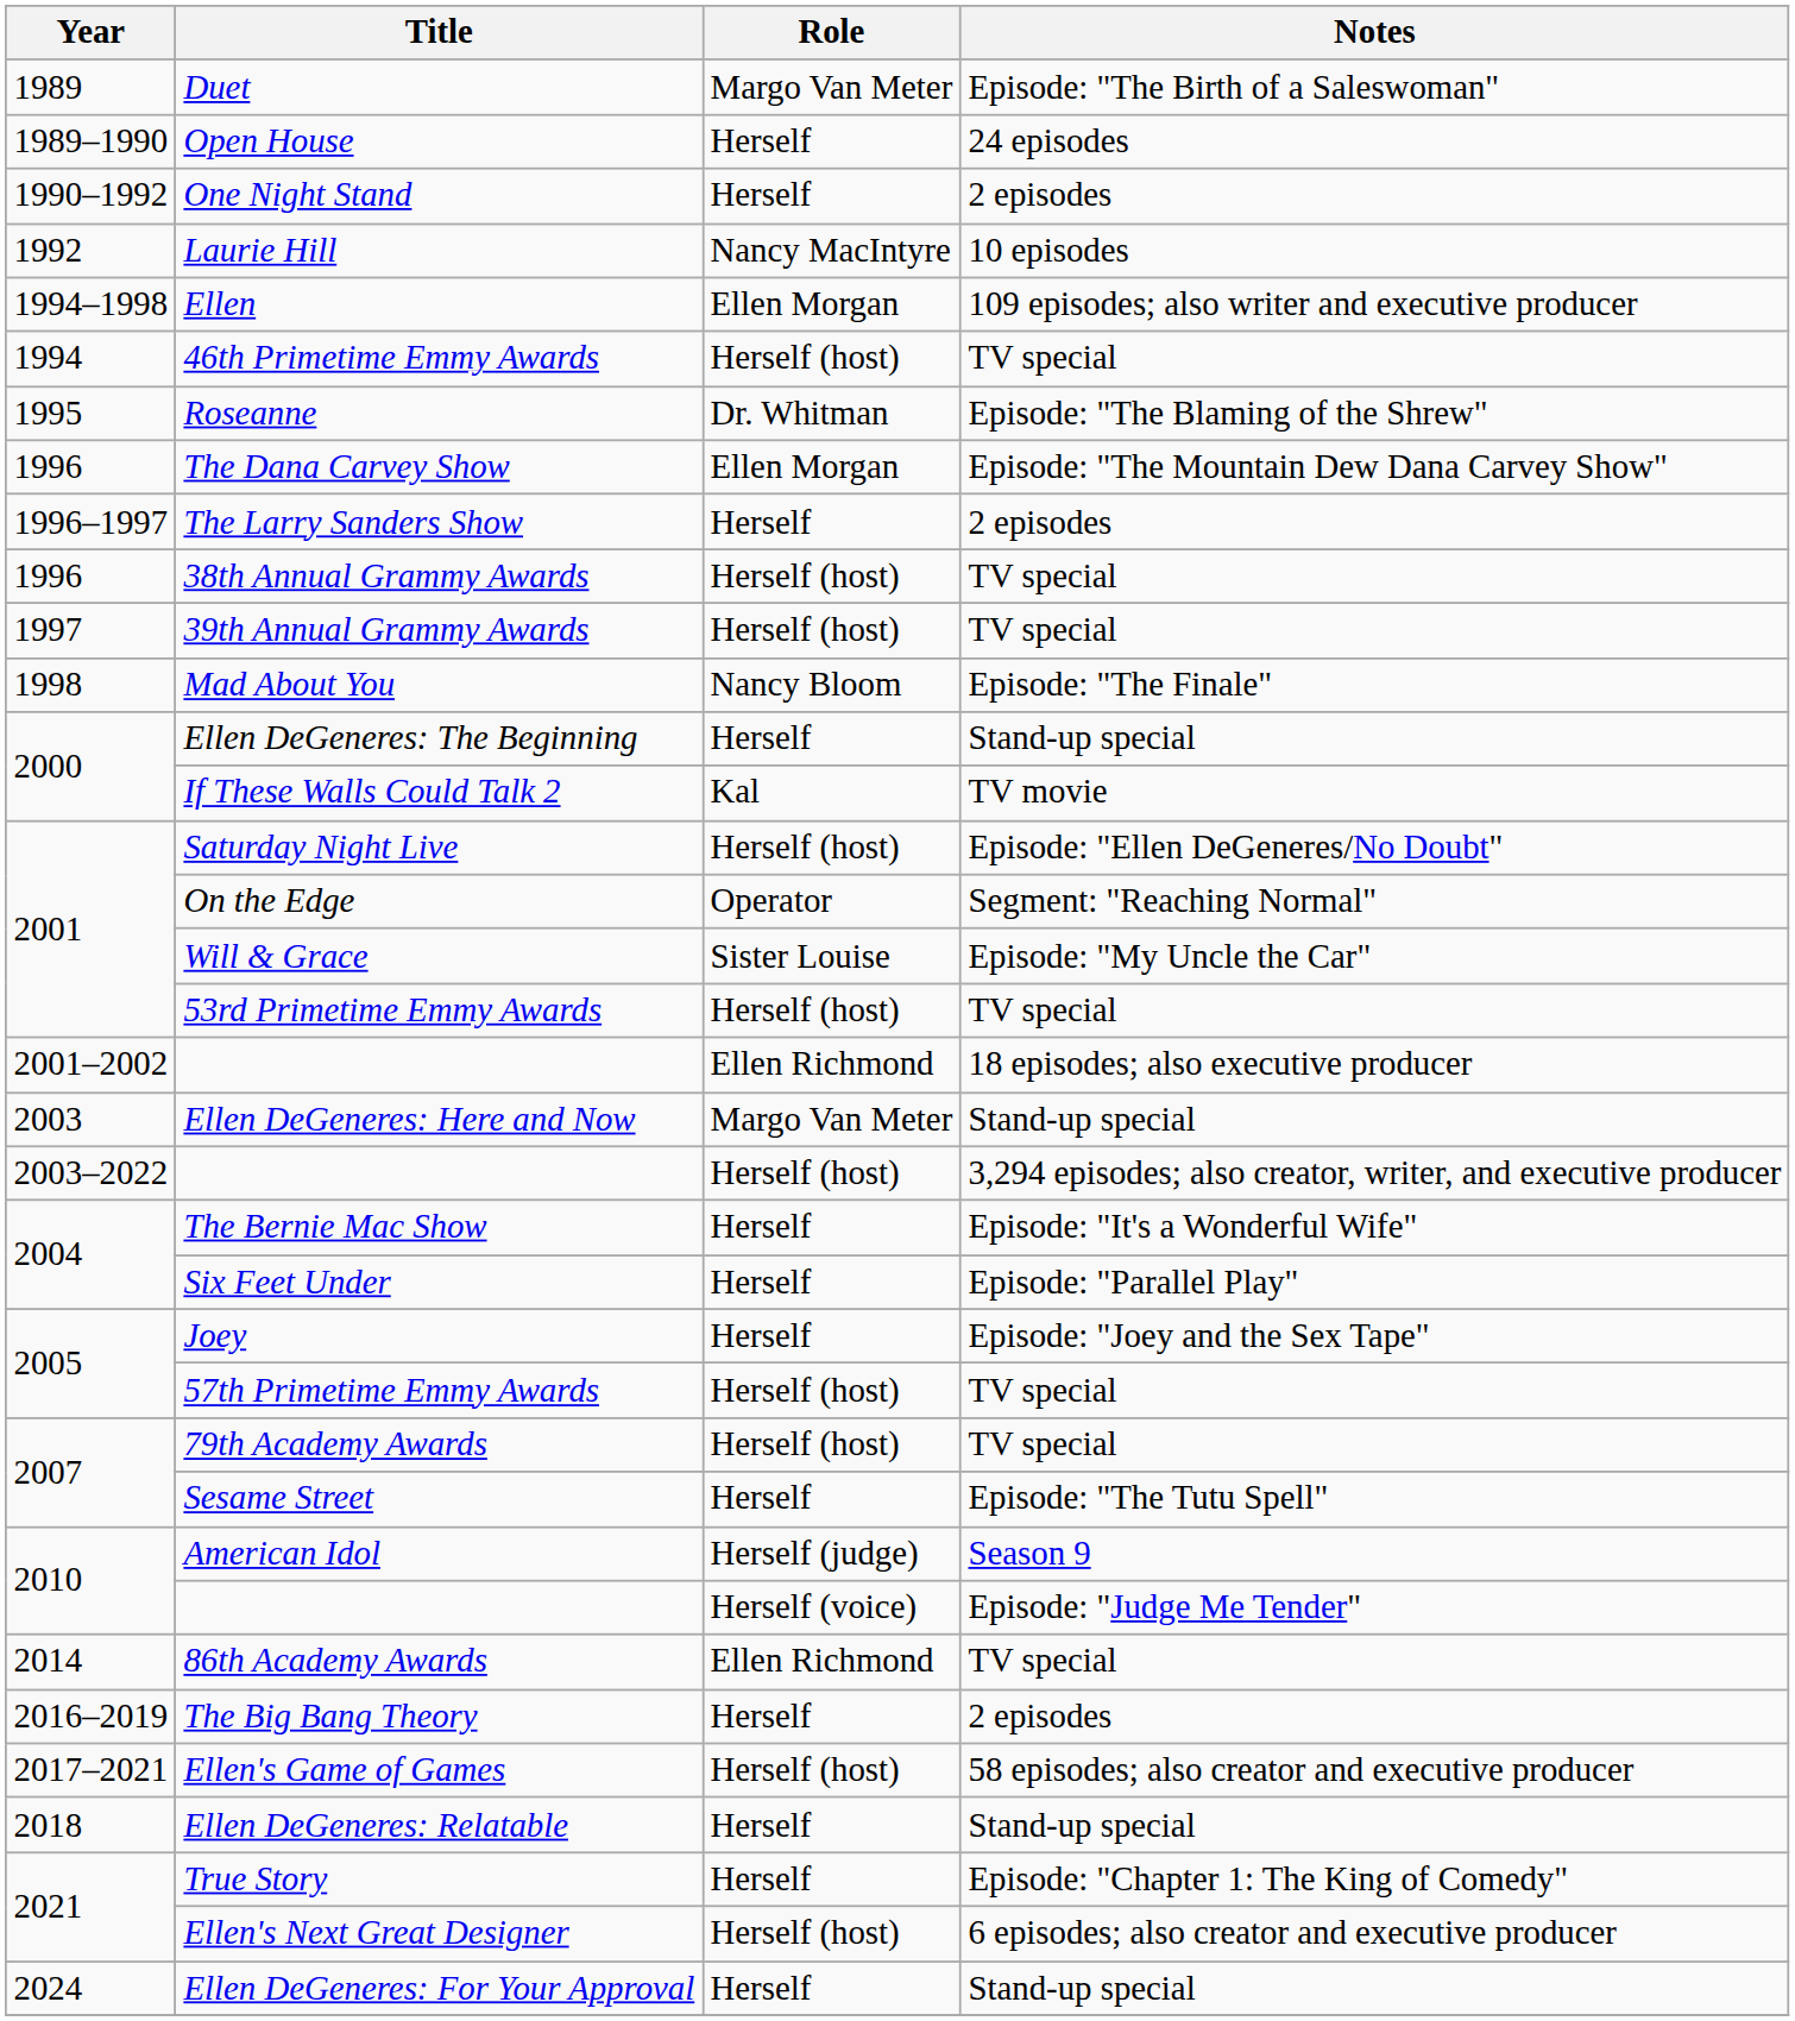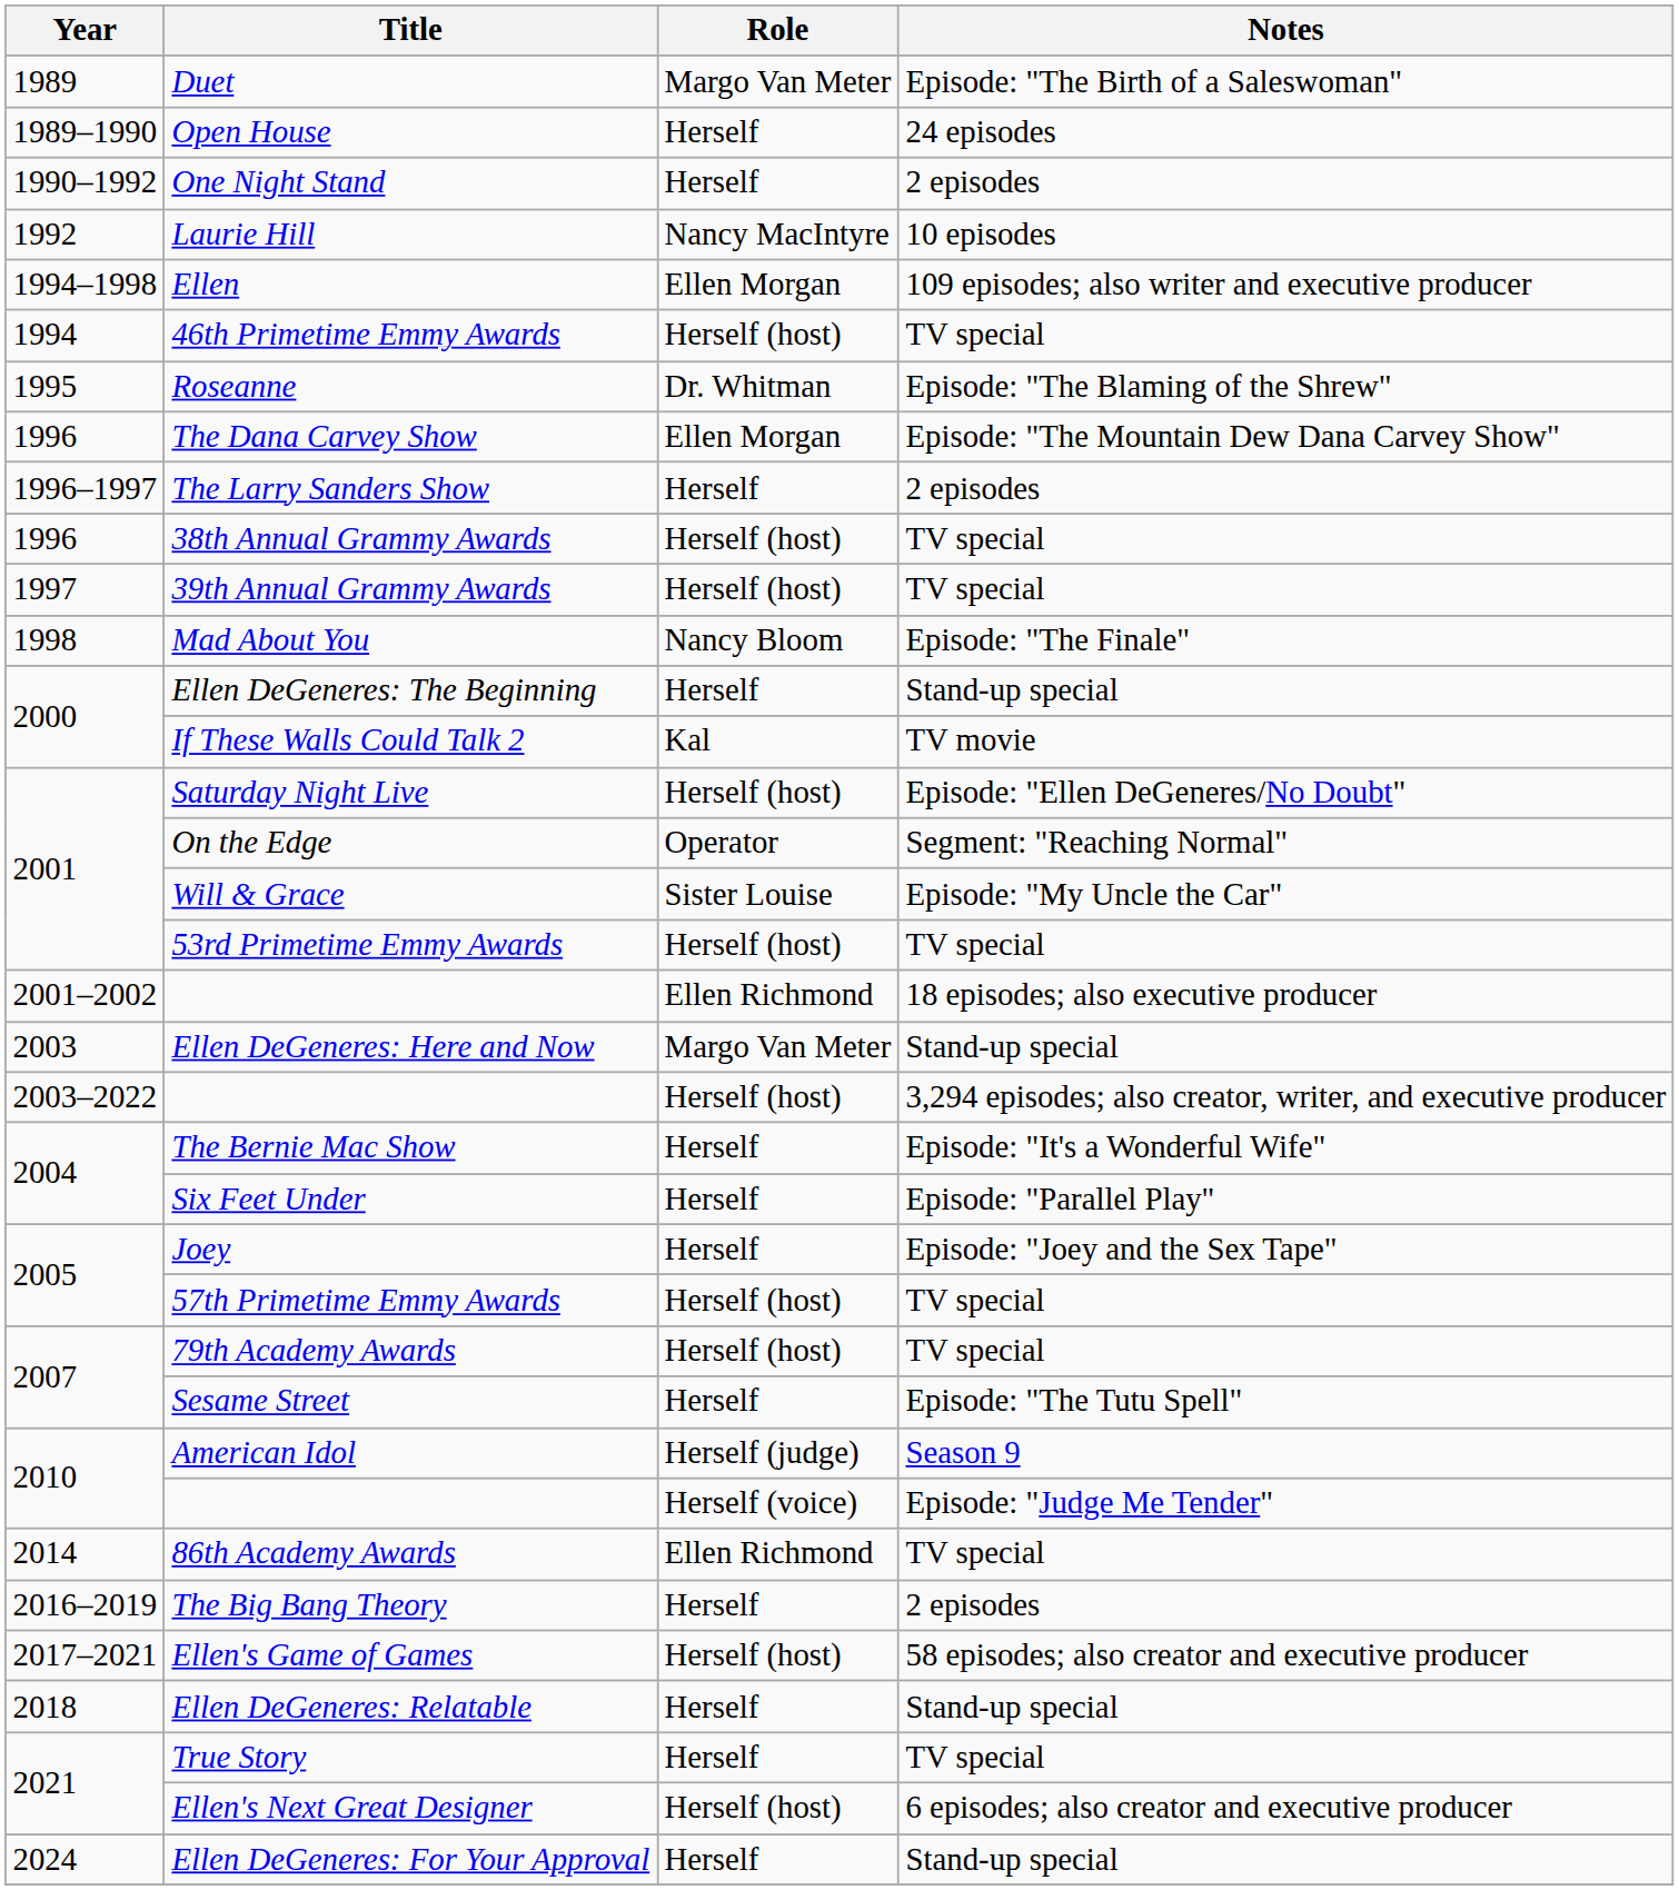 <table class="wikitable sortable">
 <tr>
 <th>Year</th>
 <th>Title</th>
 <th>Role</th>
 <th>Notes</th>
 </tr>
 <tr>
 <td>1989</td>
 <td><em><a href='#'>Duet</a></em></td>
 <td>Margo Van Meter</td>
 <td>Episode: "The Birth of a Saleswoman"</td>
 </tr>
 <tr>
 <td>1989–1990</td>
 <td><em><a href='#'>Open House</a></em></td>
 <td>Herself</td>
 <td>24 episodes</td>
 </tr>
 <tr>
 <td>1990–1992</td>
 <td><em><a href='#'>One Night Stand</a></em></td>
 <td>Herself</td>
 <td>2 episodes</td>
 </tr>
 <tr>
 <td>1992</td>
 <td><em><a href='#'>Laurie Hill</a></em></td>
 <td>Nancy MacIntyre</td>
 <td>10 episodes</td>
 </tr>
 <tr>
 <td>1994–1998</td>
 <td><em><a href='#'>Ellen</a></em></td>
 <td>Ellen Morgan</td>
 <td>109 episodes; also writer and executive producer</td>
 </tr>
 <tr>
 <td>1994</td>
 <td><em><a href='#'>46th Primetime Emmy Awards</a></em></td>
 <td>Herself (host)</td>
 <td>TV special</td>
 </tr>
 <tr>
 <td>1995</td>
 <td><em><a href='#'>Roseanne</a></em></td>
 <td>Dr. Whitman</td>
 <td>Episode: "The Blaming of the Shrew"</td>
 </tr>
 <tr>
 <td>1996</td>
 <td><em><a href='#'>The Dana Carvey Show</a></em></td>
 <td>Ellen Morgan</td>
 <td>Episode: "The Mountain Dew Dana Carvey Show"</td>
 </tr>
 <tr>
 <td>1996–1997</td>
 <td><em><a href='#'>The Larry Sanders Show</a></em></td>
 <td>Herself</td>
 <td>2 episodes</td>
 </tr>
 <tr>
 <td>1996</td>
 <td><em><a href='#'>38th Annual Grammy Awards</a></em></td>
 <td>Herself (host)</td>
 <td>TV special</td>
 </tr>
 <tr>
 <td>1997</td>
 <td><em><a href='#'>39th Annual Grammy Awards</a></em></td>
 <td>Herself (host)</td>
 <td>TV special</td>
 </tr>
 <tr>
 <td>1998</td>
 <td><em><a href='#'>Mad About You</a></em></td>
 <td>Nancy Bloom</td>
 <td>Episode: "The Finale"</td>
 </tr>
 <tr>
 <td rowspan=2>2000</td>
 <td><em>Ellen DeGeneres: The Beginning</em></td>
 <td>Herself</td>
 <td>Stand-up special</td>
 </tr>
 <tr>
 <td><em><a href='#'>If These Walls Could Talk 2</a></em></td>
 <td>Kal</td>
 <td>TV movie</td>
 </tr>
 <tr>
 <td rowspan=4>2001</td>
 <td><em><a href='#'>Saturday Night Live</a></em></td>
 <td>Herself (host)</td>
 <td>Episode: "Ellen DeGeneres/<a href='#'>No Doubt</a>"</td>
 </tr>
 <tr>
 <td><em>On the Edge</em></td>
 <td>Operator</td>
 <td>Segment: "Reaching Normal"</td>
 </tr>
 <tr>
 <td><em><a href='#'>Will & Grace</a></em></td>
 <td>Sister Louise</td>
 <td>Episode: "My Uncle the Car"</td>
 </tr>
 <tr>
 <td><em><a href='#'>53rd Primetime Emmy Awards</a></em></td>
 <td>Herself (host)</td>
 <td>TV special</td>
 </tr>
 <tr>
 <td>2001–2002</td>
 <td><em></em></td>
 <td>Ellen Richmond</td>
 <td>18 episodes; also executive producer</td>
 </tr>
 <tr>
 <td>2003</td>
 <td><em><a href='#'>Ellen DeGeneres: Here and Now</a></em></td>
 <td>Margo Van Meter</td>
 <td>Stand-up special</td>
 </tr>
 <tr>
 <td>2003–2022</td>
 <td><em></em></td>
 <td>Herself (host)</td>
 <td>3,294 episodes; also creator, writer, and executive producer</td>
 </tr>
 <tr>
 <td rowspan=2>2004</td>
 <td><em><a href='#'>The Bernie Mac Show</a></em></td>
 <td>Herself</td>
 <td>Episode: "It's a Wonderful Wife"</td>
 </tr>
 <tr>
 <td><em><a href='#'>Six Feet Under</a></em></td>
 <td>Herself</td>
 <td>Episode: "Parallel Play"</td>
 </tr>
 <tr>
 <td rowspan=2>2005</td>
 <td><em><a href='#'>Joey</a></em></td>
 <td>Herself</td>
 <td>Episode: "Joey and the Sex Tape"</td>
 </tr>
 <tr>
 <td><em><a href='#'>57th Primetime Emmy Awards</a></em></td>
 <td>Herself (host)</td>
 <td>TV special</td>
 </tr>
 <tr>
 <td rowspan=2>2007</td>
 <td><em><a href='#'>79th Academy Awards</a></em></td>
 <td>Herself (host)</td>
 <td>TV special</td>
 </tr>
 <tr>
 <td><em><a href='#'>Sesame Street</a></em></td>
 <td>Herself</td>
 <td>Episode: "The Tutu Spell"</td>
 </tr>
 <tr>
 <td rowspan=2>2010</td>
 <td><em><a href='#'>American Idol</a></em></td>
 <td>Herself (judge)</td>
 <td><a href='#'>Season 9</a></td>
 </tr>
 <tr>
 <td><em></em></td>
 <td>Herself (voice)</td>
 <td>Episode: "<a href='#'>Judge Me Tender</a>"</td>
 </tr>
 <tr>
 <td>2014</td>
 <td><em><a href='#'>86th Academy Awards</a></em></td>
 <td>Ellen Richmond</td>
 <td>TV special</td>
 </tr>
 <tr>
 <td>2016–2019</td>
 <td><em><a href='#'>The Big Bang Theory</a></em></td>
 <td>Herself</td>
 <td>2 episodes</td>
 </tr>
 <tr>
 <td>2017–2021</td>
 <td><em><a href='#'>Ellen's Game of Games</a></em></td>
 <td>Herself (host)</td>
 <td>58 episodes; also creator and executive producer</td>
 </tr>
 <tr>
 <td>2018</td>
 <td><em><a href='#'>Ellen DeGeneres: Relatable</a></em></td>
 <td>Herself</td>
 <td>Stand-up special</td>
 </tr>
 <tr>
 <td rowspan=2>2021</td>
 <td><em><a href='#'>True Story</a></em></td>
 <td>Herself</td>
-<td>Episode: "Chapter 1: The King of Comedy"</td>
+<td>TV special</td>
 </tr>
 <tr>
 <td><em><a href='#'>Ellen's Next Great Designer</a></em></td>
 <td>Herself (host)</td>
 <td>6 episodes; also creator and executive producer</td>
 </tr>
 <tr>
 <td>2024</td>
 <td><em><a href='#'>Ellen DeGeneres: For Your Approval</a></em></td>
 <td>Herself</td>
 <td>Stand-up special</td>
 </tr>
 <tr>
 </tr>
 </table>
